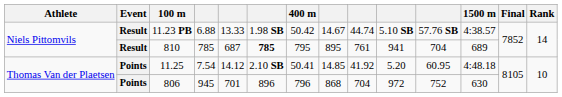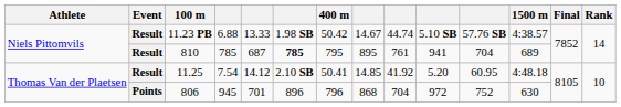 <table class="wikitable" style="font-size:90%;">
 <tr>
 <th>Athlete</th>
 <th>Event</th>
 <th>100 m</th>
 <th></th>
 <th></th>
 <th></th>
 <th>400 m</th>
 <th></th>
 <th></th>
 <th></th>
 <th></th>
 <th>1500 m</th>
 <th>Final</th>
 <th>Rank</th>
 </tr>
 <tr align=center>
 <td style="text-align:left;" rowspan="2"><a href='#'>Niels Pittomvils</a></td>
 <th style="font-size:95%">Result</th>
 <td>11.23 <strong>PB</strong></td>
 <td>6.88</td>
 <td>13.33</td>
 <td>1.98 <strong>SB</strong></td>
 <td>50.42</td>
 <td>14.67</td>
 <td>44.74</td>
 <td>5.10 <strong>SB</strong></td>
 <td>57.76 <strong>SB</strong></td>
 <td>4:38.57</td>
 <td rowspan="2">7852</td>
 <td rowspan="2">14</td>
 </tr>
 <tr align=center>
 <th style="font-size:95%">Result</th>
 <td>810</td>
 <td>785</td>
 <td>687</td>
 <td><strong>785</strong></td>
 <td>795</td>
 <td>895</td>
 <td>761</td>
 <td>941</td>
 <td>704</td>
 <td>689</td>
 </tr>
 <tr align=center>
 <td style="text-align:left;" rowspan="2"><a href='#'>Thomas Van der Plaetsen</a></td>
-<th style="font-size:95%">Points</th>
+<th style="font-size:95%">Result</th>
 <td>11.25</td>
 <td>7.54</td>
 <td>14.12</td>
 <td>2.10  <strong>SB</strong></td>
 <td>50.41</td>
 <td>14.85</td>
 <td>41.92</td>
 <td>5.20</td>
 <td>60.95</td>
 <td>4:48.18</td>
 <td rowspan="2">8105</td>
 <td rowspan="2">10</td>
 </tr>
 <tr align=center>
 <th style="font-size:95%">Points</th>
 <td>806</td>
 <td>945</td>
 <td>701</td>
 <td>896</td>
 <td>796</td>
 <td>868</td>
 <td>704</td>
 <td>972</td>
 <td>752</td>
 <td>630</td>
 </tr>
 </table>
